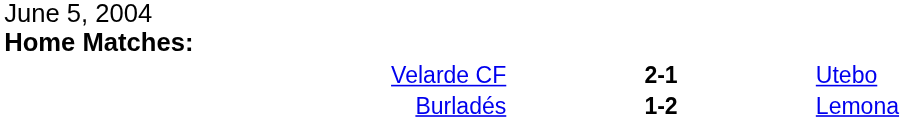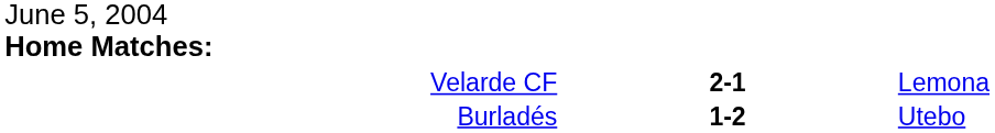 <table width=100% cellspacing=1>
 <tr>
 <th width=20%></th>
 <th width=12%></th>
 <th width=20%></th>
 <th></th>
 </tr>
 <tr>
 <td>June 5, 2004<br><strong>Home Matches:</strong></td>
 </tr>
 <tr style=font-size:90%>
 <td align=right><a href='#'>Velarde CF</a></td>
 <td align=center><strong>2-1</strong></td>
-<td><a href='#'>Utebo</a></td>
+<td><a href='#'>Lemona</a></td>
 </tr>
 <tr style=font-size:90%>
 <td align=right><a href='#'>Burladés</a></td>
 <td align=center><strong>1-2</strong></td>
-<td><a href='#'>Lemona</a></td>
+<td><a href='#'>Utebo</a></td>
 </tr>
 </table>
